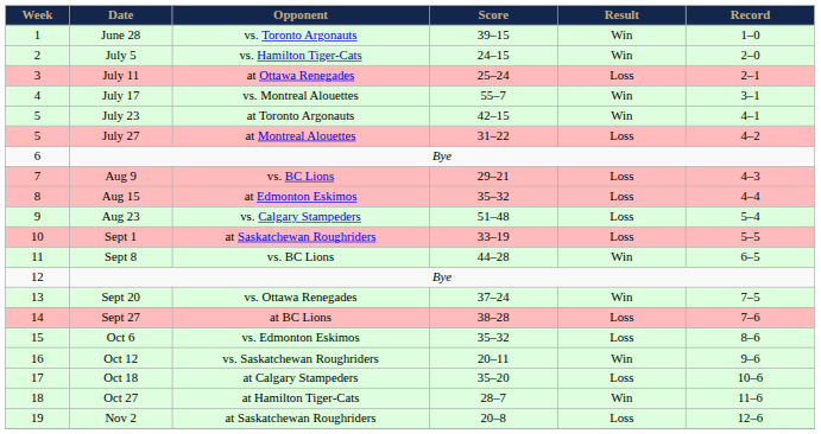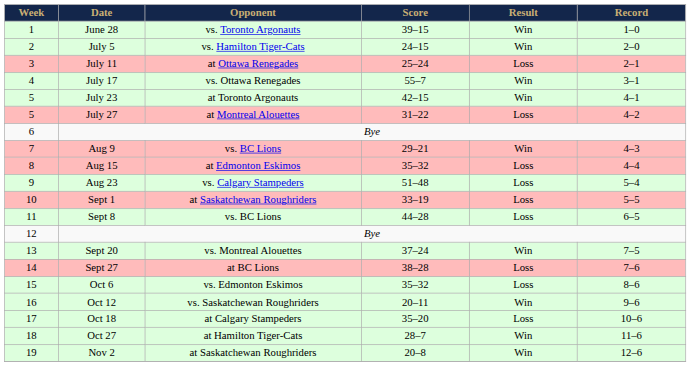 <table class="wikitable sortable sortable">
 <tr>
 <th style="background:#13264B;color:#C9AF74;" width="5%">Week</th>
 <th style="background:#13264B;color:#C9AF74;" width="8%">Date</th>
 <th style="background:#13264B;color:#C9AF74;" width="20%">Opponent</th>
 <th style="background:#13264B;color:#C9AF74;" width="10%">Score</th>
 <th style="background:#13264B;color:#C9AF74;" width="10%">Result</th>
 <th style="background:#13264B;color:#C9AF74;" width="10%">Record</th>
 </tr>
 <tr align="center" bgcolor="#ddffdd">
 <td>1</td>
 <td>June 28</td>
 <td>vs. <a href='#'>Toronto Argonauts</a></td>
 <td>39–15</td>
 <td>Win</td>
 <td>1–0</td>
 </tr>
 <tr align="center" bgcolor="#ddffdd">
 <td>2</td>
 <td>July 5</td>
 <td>vs. <a href='#'>Hamilton Tiger-Cats</a></td>
 <td>24–15</td>
 <td>Win</td>
 <td>2–0</td>
 </tr>
 <tr align="center" bgcolor="#ffbbbb">
 <td>3</td>
 <td>July 11</td>
 <td>at <a href='#'>Ottawa Renegades</a></td>
 <td>25–24</td>
 <td>Loss</td>
 <td>2–1</td>
 </tr>
 <tr align="center" bgcolor="#ddffdd">
 <td>4</td>
 <td>July 17</td>
-<td>vs. Montreal Alouettes</td>
+<td>vs. Ottawa Renegades</td>
 <td>55–7</td>
 <td>Win</td>
 <td>3–1</td>
 </tr>
 <tr align="center" bgcolor="#ddffdd">
 <td>5</td>
 <td>July 23</td>
 <td>at Toronto Argonauts</td>
 <td>42–15</td>
 <td>Win</td>
 <td>4–1</td>
 </tr>
 <tr align="center" bgcolor="#ffbbbb">
 <td>5</td>
 <td>July 27</td>
 <td>at <a href='#'>Montreal Alouettes</a></td>
 <td>31–22</td>
 <td>Loss</td>
 <td>4–2</td>
 </tr>
 <tr align="center">
 <td>6</td>
 <td colspan=5 align="center"><em>Bye</em></td>
 </tr>
 <tr align="center" bgcolor="#ffbbbb">
 <td>7</td>
 <td>Aug 9</td>
 <td>vs. <a href='#'>BC Lions</a></td>
 <td>29–21</td>
-<td>Loss</td>
+<td>Win</td>
 <td>4–3</td>
 </tr>
 <tr align="center" bgcolor="#ffbbbb">
 <td>8</td>
 <td>Aug 15</td>
 <td>at <a href='#'>Edmonton Eskimos</a></td>
 <td>35–32</td>
 <td>Loss</td>
 <td>4–4</td>
 </tr>
 <tr align="center" bgcolor="#ddffdd">
 <td>9</td>
 <td>Aug 23</td>
 <td>vs. <a href='#'>Calgary Stampeders</a></td>
 <td>51–48</td>
 <td>Loss</td>
 <td>5–4</td>
 </tr>
 <tr align="center" bgcolor="#ffbbbb">
 <td>10</td>
 <td>Sept 1</td>
 <td>at <a href='#'>Saskatchewan Roughriders</a></td>
 <td>33–19</td>
 <td>Loss</td>
 <td>5–5</td>
 </tr>
 <tr align="center" bgcolor="#ddffdd">
 <td>11</td>
 <td>Sept 8</td>
 <td>vs. BC Lions</td>
 <td>44–28</td>
-<td>Win</td>
+<td>Loss</td>
 <td>6–5</td>
 </tr>
 <tr align="center">
 <td>12</td>
 <td colspan=5 align="center"><em>Bye</em></td>
 </tr>
 <tr align="center" bgcolor="#ddffdd">
 <td>13</td>
 <td>Sept 20</td>
-<td>vs. Ottawa Renegades</td>
+<td>vs. Montreal Alouettes</td>
 <td>37–24</td>
 <td>Win</td>
 <td>7–5</td>
 </tr>
 <tr align="center" bgcolor="#ffbbbb">
 <td>14</td>
 <td>Sept 27</td>
 <td>at BC Lions</td>
 <td>38–28</td>
 <td>Loss</td>
 <td>7–6</td>
 </tr>
 <tr align="center" bgcolor="ddffdd">
 <td>15</td>
 <td>Oct 6</td>
 <td>vs. Edmonton Eskimos</td>
 <td>35–32</td>
 <td>Loss</td>
 <td>8–6</td>
 </tr>
 <tr align="center" bgcolor="#ddffdd">
 <td>16</td>
 <td>Oct 12</td>
 <td>vs. Saskatchewan Roughriders</td>
 <td>20–11</td>
 <td>Win</td>
 <td>9–6</td>
 </tr>
 <tr align="center" bgcolor="ddffdd">
 <td>17</td>
 <td>Oct 18</td>
 <td>at Calgary Stampeders</td>
 <td>35–20</td>
 <td>Loss</td>
 <td>10–6</td>
 </tr>
 <tr align="center" bgcolor="#ddffdd">
 <td>18</td>
 <td>Oct 27</td>
 <td>at Hamilton Tiger-Cats</td>
 <td>28–7</td>
 <td>Win</td>
 <td>11–6</td>
 </tr>
 <tr align="center" bgcolor="#ddffdd">
 <td>19</td>
 <td>Nov 2</td>
 <td>at Saskatchewan Roughriders</td>
 <td>20–8</td>
-<td>Loss</td>
+<td>Win</td>
 <td>12–6</td>
 </tr>
 <tr>
 </tr>
 </table>
